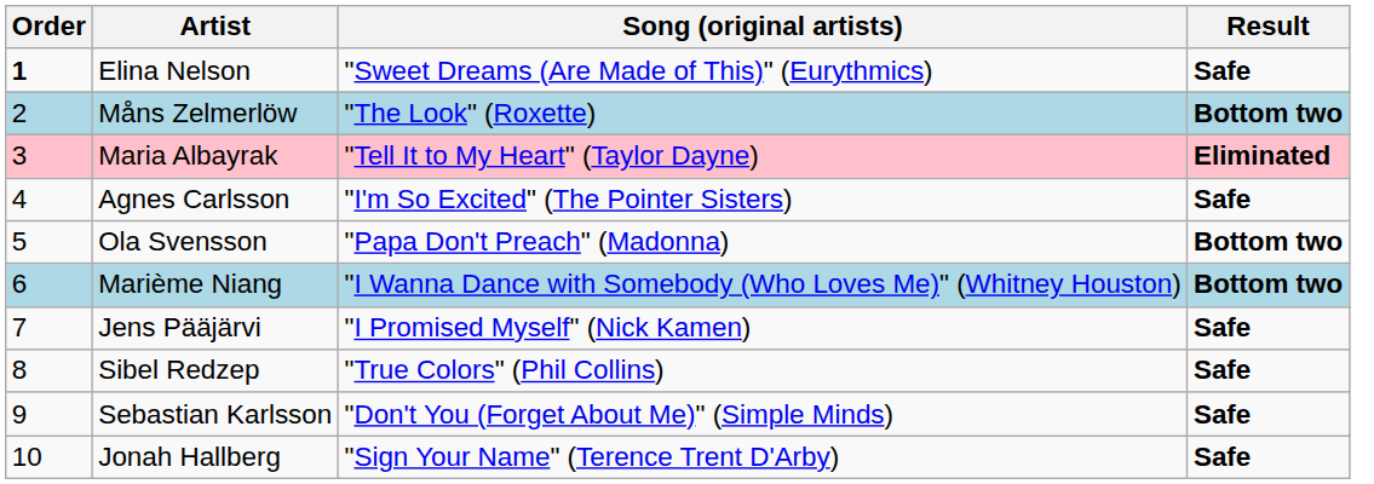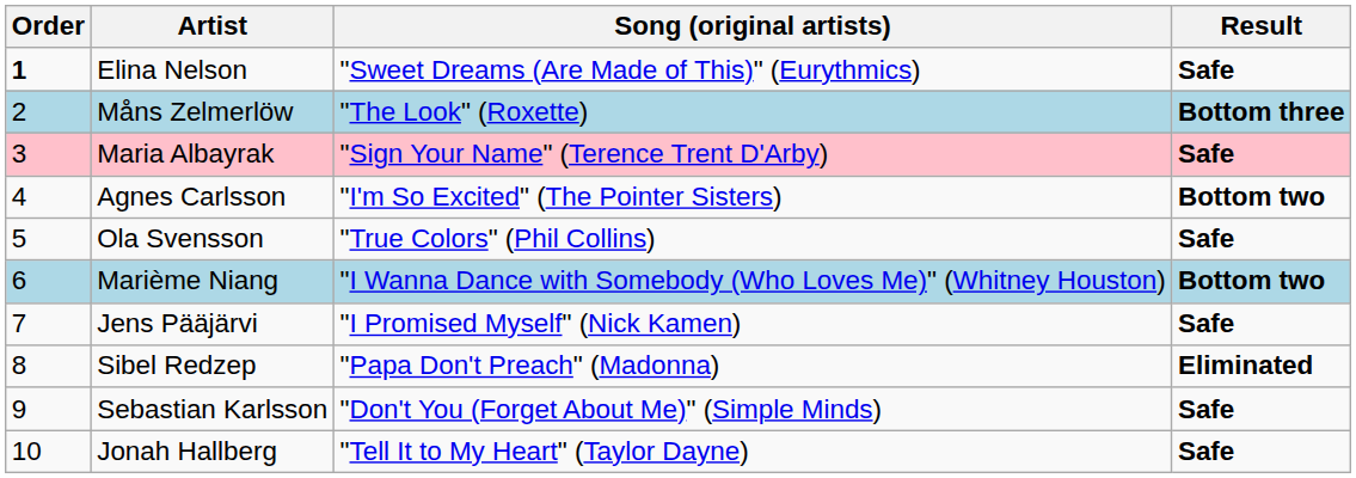 <table class=wikitable>
 <tr>
 <th>Order</th>
 <th>Artist</th>
 <th>Song (original artists)</th>
 <th>Result</th>
 </tr>
 <tr>
 <td><strong>1</strong></td>
 <td>Elina Nelson</td>
 <td>"<a href='#'>Sweet Dreams (Are Made of This)</a>" (<a href='#'>Eurythmics</a>)</td>
 <td><strong>Safe</strong></td>
 </tr>
 <tr style="background:lightblue;">
 <td>2</td>
 <td>Måns Zelmerlöw</td>
 <td>"<a href='#'>The Look</a>" (<a href='#'>Roxette</a>)</td>
-<td><strong>Bottom two</strong></td>
+<td><strong>Bottom three</strong></td>
 </tr>
 <tr style="background:pink;">
 <td>3</td>
 <td>Maria Albayrak</td>
-<td>"<a href='#'>Tell It to My Heart</a>" (<a href='#'>Taylor Dayne</a>)</td>
-<td><strong>Eliminated</strong></td>
+<td>"<a href='#'>Sign Your Name</a>" (<a href='#'>Terence Trent D'Arby</a>)</td>
+<td><strong>Safe</strong></td>
 </tr>
 <tr>
 <td>4</td>
 <td>Agnes Carlsson</td>
 <td>"<a href='#'>I'm So Excited</a>" (<a href='#'>The Pointer Sisters</a>)</td>
-<td><strong>Safe</strong></td>
+<td><strong>Bottom two</strong></td>
 </tr>
 <tr>
 <td>5</td>
 <td>Ola Svensson</td>
-<td>"<a href='#'>Papa Don't Preach</a>" (<a href='#'>Madonna</a>)</td>
-<td><strong>Bottom two</strong></td>
+<td>"<a href='#'>True Colors</a>" (<a href='#'>Phil Collins</a>)</td>
+<td><strong>Safe</strong></td>
 </tr>
 <tr style="background:lightblue;">
 <td>6</td>
 <td>Marième Niang</td>
 <td>"<a href='#'>I Wanna Dance with Somebody (Who Loves Me)</a>" (<a href='#'>Whitney Houston</a>)</td>
 <td><strong>Bottom two</strong></td>
 </tr>
 <tr>
 <td>7</td>
 <td>Jens Pääjärvi</td>
 <td>"<a href='#'>I Promised Myself</a>" (<a href='#'>Nick Kamen</a>)</td>
 <td><strong>Safe</strong></td>
 </tr>
 <tr>
 <td>8</td>
 <td>Sibel Redzep</td>
-<td>"<a href='#'>True Colors</a>" (<a href='#'>Phil Collins</a>)</td>
-<td><strong>Safe</strong></td>
+<td>"<a href='#'>Papa Don't Preach</a>" (<a href='#'>Madonna</a>)</td>
+<td><strong>Eliminated</strong></td>
 </tr>
 <tr>
 <td>9</td>
 <td>Sebastian Karlsson</td>
 <td>"<a href='#'>Don't You (Forget About Me)</a>" (<a href='#'>Simple Minds</a>)</td>
 <td><strong>Safe</strong></td>
 </tr>
 <tr>
 <td>10</td>
 <td>Jonah Hallberg</td>
-<td>"<a href='#'>Sign Your Name</a>" (<a href='#'>Terence Trent D'Arby</a>)</td>
+<td>"<a href='#'>Tell It to My Heart</a>" (<a href='#'>Taylor Dayne</a>)</td>
 <td><strong>Safe</strong></td>
 </tr>
 </table>
